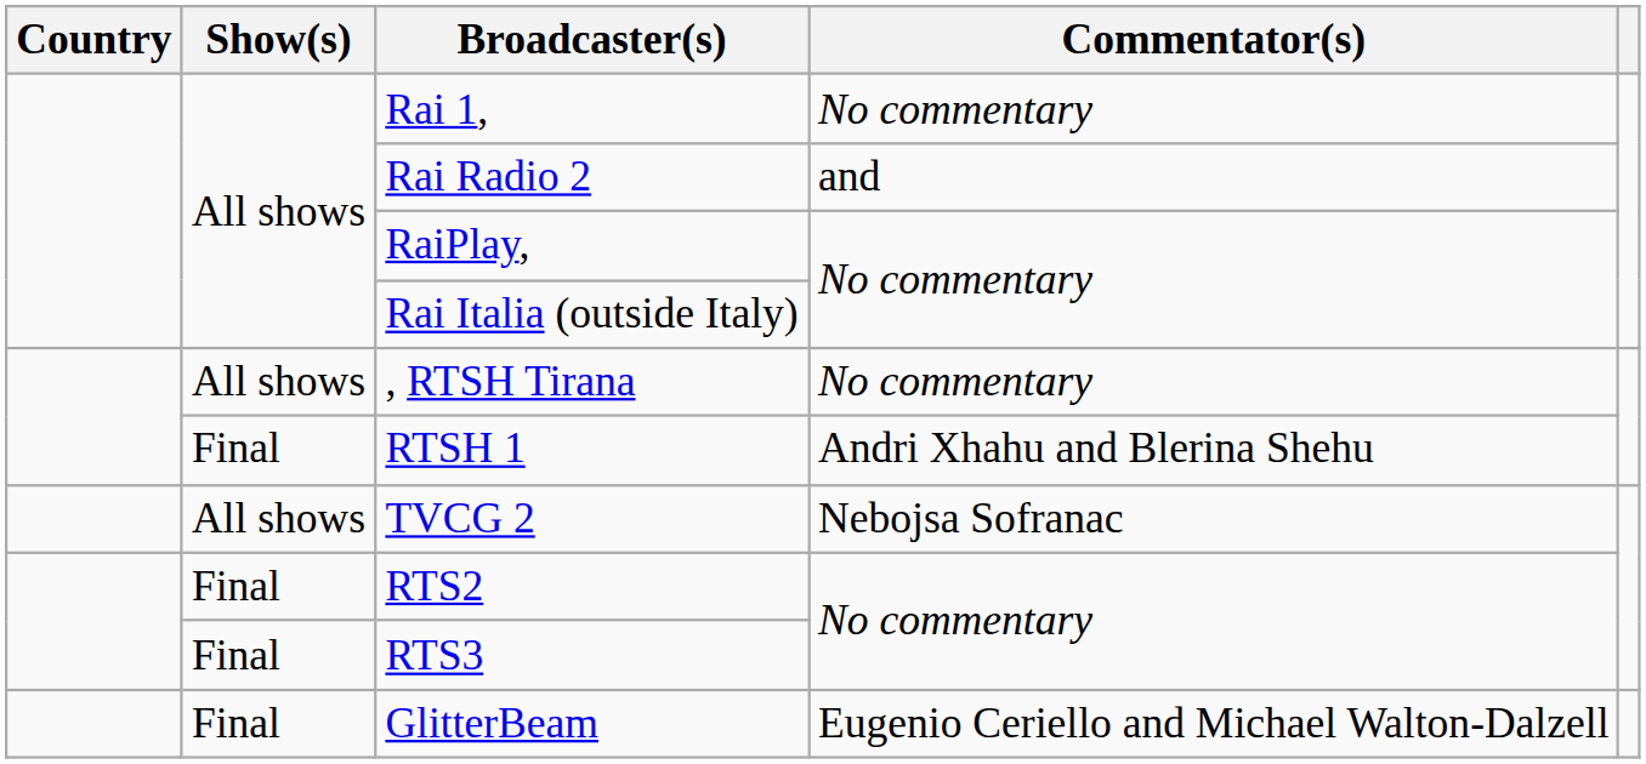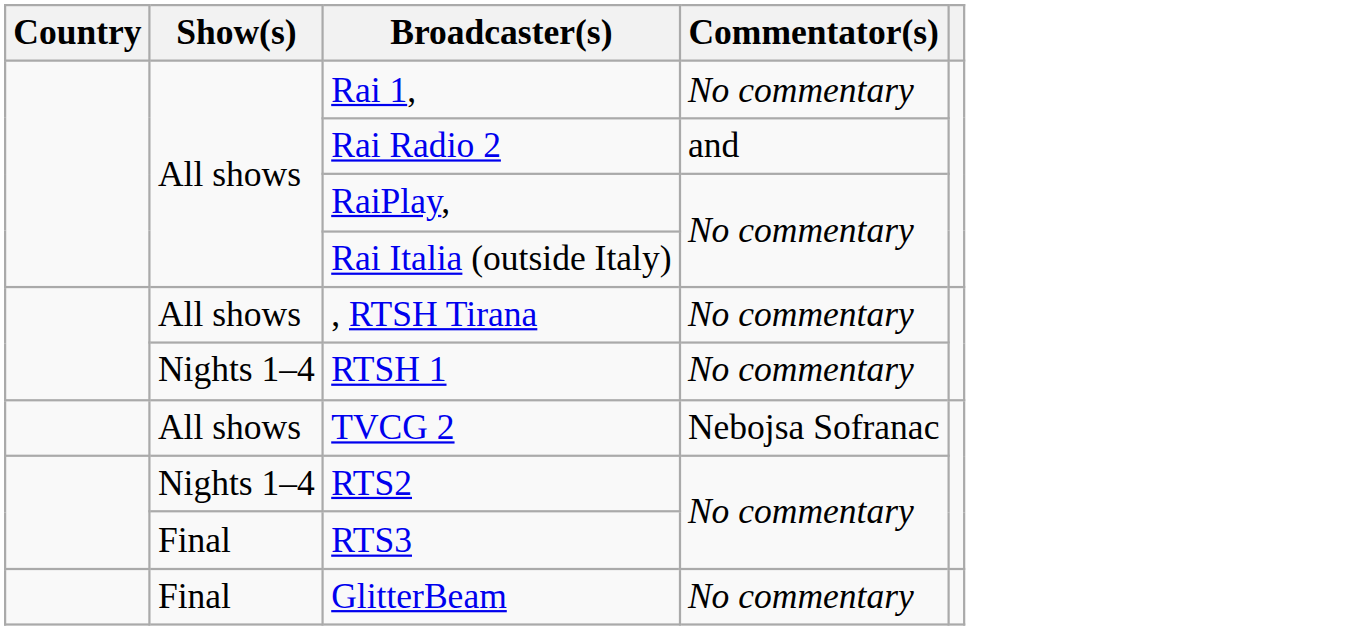 <table class="wikitable">
 <tr>
 <th>Country</th>
 <th>Show(s)</th>
 <th>Broadcaster(s)</th>
 <th>Commentator(s)</th>
 <th></th>
 </tr>
 <tr>
 <td rowspan="4"></td>
 <td rowspan="4">All shows</td>
 <td><a href='#'>Rai 1</a>, </td>
 <td><em>No commentary</em></td>
 <td rowspan="4"></td>
 </tr>
 <tr>
 <td><a href='#'>Rai Radio 2</a></td>
 <td> and </td>
 </tr>
 <tr>
 <td><a href='#'>RaiPlay</a>, </td>
 <td rowspan="2"><em>No commentary</em></td>
 </tr>
 <tr>
 <td><a href='#'>Rai Italia</a> (outside Italy)</td>
 </tr>
 <tr>
 <td rowspan="2"></td>
 <td>All shows</td>
 <td>, <a href='#'>RTSH Tirana</a></td>
 <td><em>No commentary</em></td>
 <td rowspan="2"></td>
 </tr>
 <tr>
-<td>Final</td>
+<td>Nights 1–4</td>
 <td><a href='#'>RTSH 1</a></td>
-<td>Andri Xhahu and Blerina Shehu</td>
+<td><em>No commentary</em></td>
 </tr>
 <tr>
 <td></td>
 <td>All shows</td>
 <td><a href='#'>TVCG 2</a></td>
 <td>Nebojsa Sofranac</td>
 <td rowspan="3"></td>
 </tr>
 <tr>
 <td rowspan="2"></td>
-<td>Final</td>
+<td>Nights 1–4</td>
 <td><a href='#'>RTS2</a></td>
 <td rowspan="2"><em>No commentary</em></td>
 </tr>
 <tr>
 <td>Final</td>
 <td><a href='#'>RTS3</a></td>
 </tr>
 <tr>
 <td></td>
 <td>Final</td>
 <td><a href='#'>GlitterBeam</a></td>
-<td>Eugenio Ceriello and Michael Walton-Dalzell</td>
+<td><em>No commentary</em></td>
 <td></td>
 </tr>
 </table>
